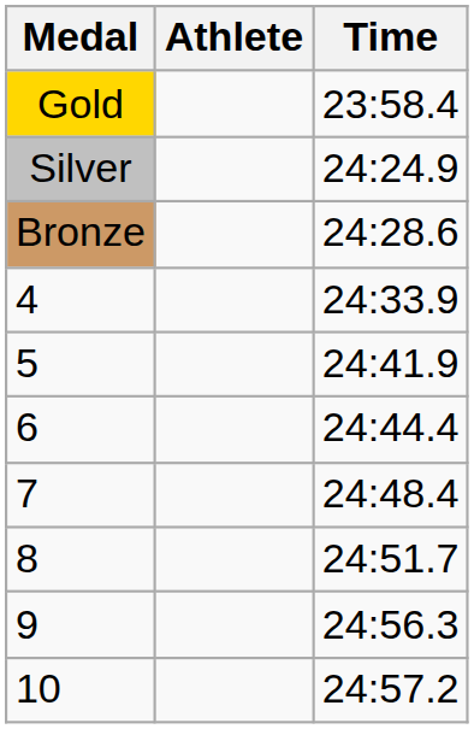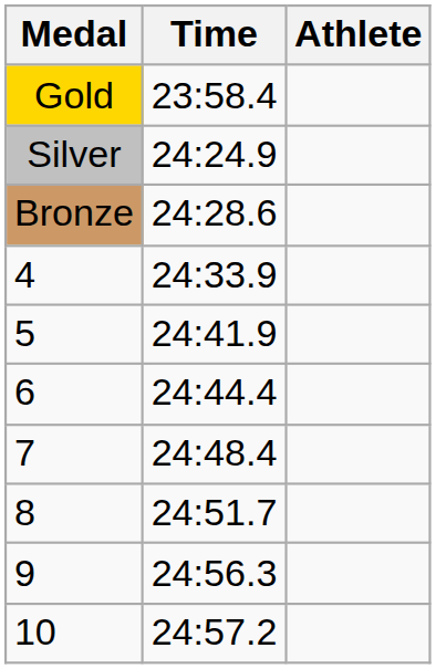 <table class="wikitable">
 <tr>
 <th>Medal</th>
+<th>Time</th>
 <th>Athlete</th>
-<th>Time</th>
 </tr>
 <tr>
 <td style="text-align:center;background-color:gold;">Gold</td>
+<td>23:58.4</td>
 <td></td>
-<td>23:58.4</td>
 </tr>
 <tr>
 <td style="text-align:center;background-color:silver;">Silver</td>
+<td>24:24.9</td>
 <td></td>
-<td>24:24.9</td>
 </tr>
 <tr>
 <td style="text-align:center;background-color:#CC9966;">Bronze</td>
+<td>24:28.6</td>
 <td></td>
-<td>24:28.6</td>
 </tr>
 <tr>
 <td>4</td>
+<td>24:33.9</td>
 <td></td>
-<td>24:33.9</td>
 </tr>
 <tr>
 <td>5</td>
+<td>24:41.9</td>
 <td></td>
-<td>24:41.9</td>
 </tr>
 <tr>
 <td>6</td>
+<td>24:44.4</td>
 <td></td>
-<td>24:44.4</td>
 </tr>
 <tr>
 <td>7</td>
+<td>24:48.4</td>
 <td></td>
-<td>24:48.4</td>
 </tr>
 <tr>
 <td>8</td>
+<td>24:51.7</td>
 <td></td>
-<td>24:51.7</td>
 </tr>
 <tr>
 <td>9</td>
+<td>24:56.3</td>
 <td></td>
-<td>24:56.3</td>
 </tr>
 <tr>
 <td>10</td>
+<td>24:57.2</td>
 <td></td>
-<td>24:57.2</td>
 </tr>
 </table>
